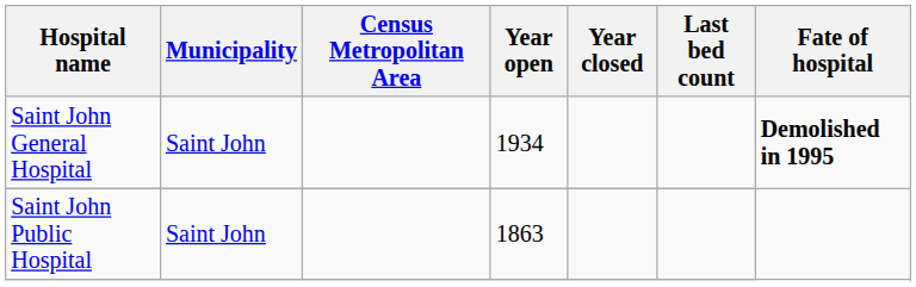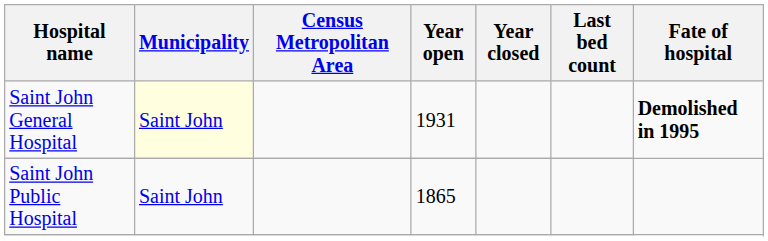 <table class="wikitable sortable" align="left">
 <tr>
 <th>Hospital name</th>
 <th><a href='#'>Municipality</a></th>
 <th><a href='#'>Census Metropolitan Area</a></th>
 <th>Year open</th>
 <th>Year closed</th>
 <th>Last bed count</th>
 <th>Fate of hospital</th>
 </tr>
 <tr>
 <td><a href='#'>Saint John General Hospital</a></td>
-<td><a href='#'>Saint John</a></td>
+<td style="background: lightyellow;"><a href='#'>Saint John</a></td>
 <td></td>
-<td>1934</td>
+<td>1931</td>
 <td></td>
 <td></td>
 <td><strong>Demolished in 1995</strong></td>
 </tr>
 <tr>
 </tr>
 <tr>
 <td><a href='#'>Saint John Public Hospital</a></td>
 <td><a href='#'>Saint John</a></td>
 <td></td>
-<td>1863</td>
+<td>1865</td>
 <td></td>
 <td></td>
 </tr>
 <tr>
 </tr>
 </table>
